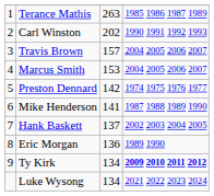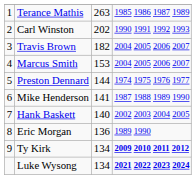 <table class="wikitable">
 <tr>
 </tr>
 <tr>
 <td>1</td>
 <td><a href='#'>Terance Mathis</a></td>
 <td>263</td>
 <td style="font-size:80%;"><a href='#'>1985</a> <a href='#'>1986</a> <a href='#'>1987</a> <a href='#'>1989</a></td>
 </tr>
 <tr>
 <td>2</td>
 <td>Carl Winston</td>
 <td>202</td>
 <td style="font-size:80%;"><a href='#'>1990</a> <a href='#'>1991</a> <a href='#'>1992</a> <a href='#'>1993</a></td>
 </tr>
 <tr>
 <td>3</td>
 <td><a href='#'>Travis Brown</a></td>
-<td>157</td>
+<td>182</td>
 <td style="font-size:80%;"><a href='#'>2004</a> <a href='#'>2005</a> <a href='#'>2006</a> <a href='#'>2007</a></td>
 </tr>
 <tr>
 <td>4</td>
 <td><a href='#'>Marcus Smith</a></td>
 <td>153</td>
 <td style="font-size:80%;"><a href='#'>2004</a> <a href='#'>2005</a> <a href='#'>2006</a> <a href='#'>2007</a></td>
 </tr>
 <tr>
 <td>5</td>
 <td><a href='#'>Preston Dennard</a></td>
-<td>142</td>
+<td>144</td>
 <td style="font-size:80%;"><a href='#'>1974</a> <a href='#'>1975</a> <a href='#'>1976</a> <a href='#'>1977</a></td>
 </tr>
 <tr>
 <td>6</td>
 <td>Mike Henderson</td>
 <td>141</td>
 <td style="font-size:80%;"><a href='#'>1987</a> <a href='#'>1988</a> <a href='#'>1989</a> <a href='#'>1990</a></td>
 </tr>
 <tr>
 <td>7</td>
 <td><a href='#'>Hank Baskett</a></td>
-<td>137</td>
+<td>140</td>
 <td style="font-size:80%;"><a href='#'>2002</a> <a href='#'>2003</a> <a href='#'>2004</a> <a href='#'>2005</a></td>
 </tr>
 <tr>
 <td>8</td>
 <td>Eric Morgan</td>
 <td>136</td>
 <td style="font-size:80%;"><a href='#'>1989</a> <a href='#'>1990</a></td>
 </tr>
 <tr>
 <td>9</td>
 <td>Ty Kirk</td>
 <td>134</td>
 <td style="font-size:80%;"><strong><a href='#'>2009</a> <a href='#'>2010</a> <a href='#'>2011</a> <a href='#'>2012</a></strong></td>
 </tr>
 <tr>
 <td></td>
 <td>Luke Wysong</td>
 <td>134</td>
-<td style="font-size:80%;"><a href='#'>2021</a> <a href='#'>2022</a> <a href='#'>2023</a> <a href='#'>2024</a></td>
+<td style="font-size:80%;"><strong><a href='#'>2021</a> <a href='#'>2022</a> <a href='#'>2023</a> <a href='#'>2024</a></strong></td>
 </tr>
 </table>
